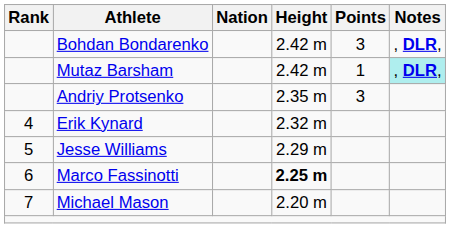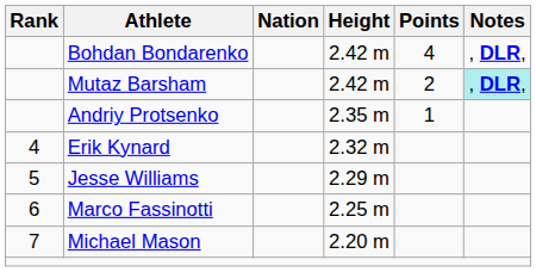 <table class="wikitable mw-datatable sortable" style="text-align:center;">
 <tr>
 <th>Rank</th>
 <th>Athlete</th>
 <th>Nation</th>
 <th>Height</th>
 <th>Points</th>
 <th>Notes</th>
 </tr>
 <tr>
 <td></td>
 <td align=left><a href='#'>Bohdan Bondarenko</a></td>
 <td align=left></td>
 <td>2.42 m</td>
-<td>3</td>
+<td>4</td>
 <td><strong></strong>, <strong><a href='#'>DLR</a></strong>, </td>
 </tr>
 <tr>
 <td></td>
 <td align=left><a href='#'>Mutaz Barsham</a></td>
 <td align=left></td>
 <td>2.42 m</td>
-<td>1</td>
+<td>2</td>
 <td style="background: paleturquoise;"><strong></strong>, <strong><a href='#'>DLR</a></strong>, </td>
 </tr>
 <tr>
 <td></td>
 <td align=left><a href='#'>Andriy Protsenko</a></td>
 <td align=left></td>
 <td>2.35 m</td>
-<td>3</td>
+<td>1</td>
 <td></td>
 </tr>
 <tr>
 <td>4</td>
 <td align=left><a href='#'>Erik Kynard</a></td>
 <td align=left></td>
 <td>2.32 m</td>
 <td></td>
 <td></td>
 </tr>
 <tr>
 <td>5</td>
 <td align=left><a href='#'>Jesse Williams</a></td>
 <td align=left></td>
 <td>2.29 m</td>
 <td></td>
 <td></td>
 </tr>
 <tr>
 <td>6</td>
 <td align=left><a href='#'>Marco Fassinotti</a></td>
 <td align=left></td>
-<td><strong>2.25 m</strong></td>
+<td>2.25 m</td>
 <td></td>
 <td></td>
 </tr>
 <tr>
 <td>7</td>
 <td align=left><a href='#'>Michael Mason</a></td>
 <td align=left></td>
 <td>2.20 m</td>
 <td></td>
 <td></td>
 </tr>
 <tr class="sortbottom">
 <td colspan=6></td>
 </tr>
 </table>
